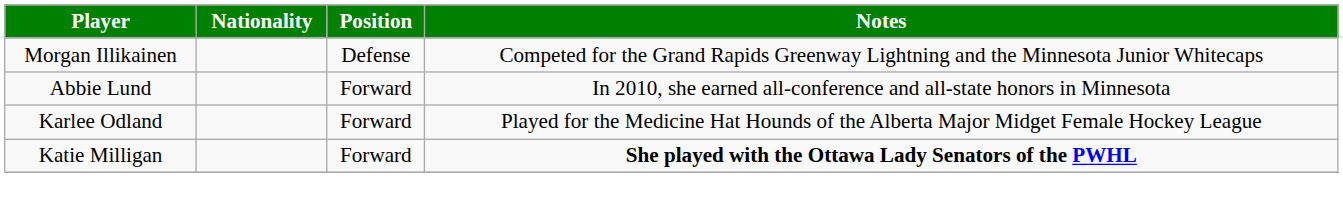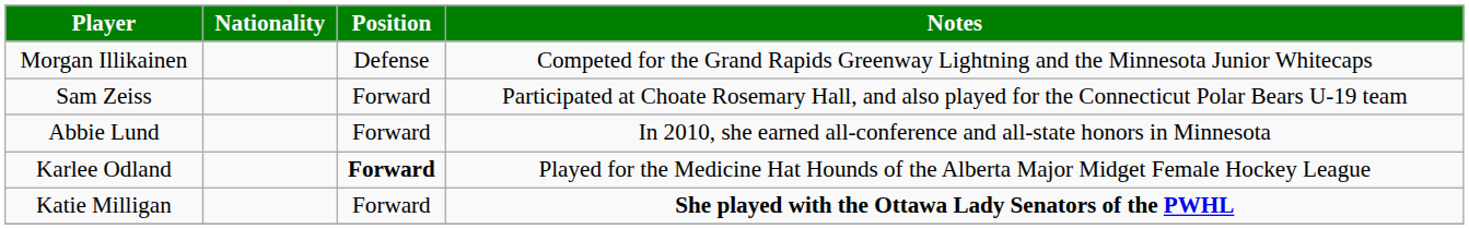 <table class="wikitable" style="width:80%;">
 <tr style="text-align:center; background:green; color:white;">
 <td><strong>Player</strong></td>
 <td><strong>Nationality</strong></td>
 <td><strong>Position</strong></td>
 <td><strong>Notes</strong></td>
 </tr>
 <tr style="text-align:center;" bgcolor="">
 <td>Morgan Illikainen</td>
 <td></td>
 <td>Defense</td>
 <td>Competed for the Grand Rapids Greenway Lightning and the Minnesota Junior Whitecaps</td>
 </tr>
 <tr style="text-align:center;" bgcolor="">
+<td>Sam Zeiss</td>
+<td></td>
+<td>Forward</td>
+<td>Participated at Choate Rosemary Hall, and also played for the Connecticut Polar Bears U-19 team</td>
+</tr>
+<tr style="text-align:center;" bgcolor="">
 <td>Abbie Lund</td>
 <td></td>
 <td>Forward</td>
 <td>In 2010, she earned all-conference and all-state honors in Minnesota</td>
 </tr>
 <tr style="text-align:center;" bgcolor="">
 <td>Karlee Odland</td>
 <td></td>
-<td>Forward</td>
+<td><strong>Forward</strong></td>
 <td>Played for the Medicine Hat Hounds of the Alberta Major Midget Female Hockey League</td>
 </tr>
 <tr style="text-align:center;" bgcolor="">
 <td>Katie Milligan</td>
 <td></td>
 <td>Forward</td>
 <td><strong>She played with the Ottawa Lady Senators of the <a href='#'>PWHL</a></strong></td>
 </tr>
 <tr style="text-align:center;" bgcolor="">
 </tr>
 </table>
